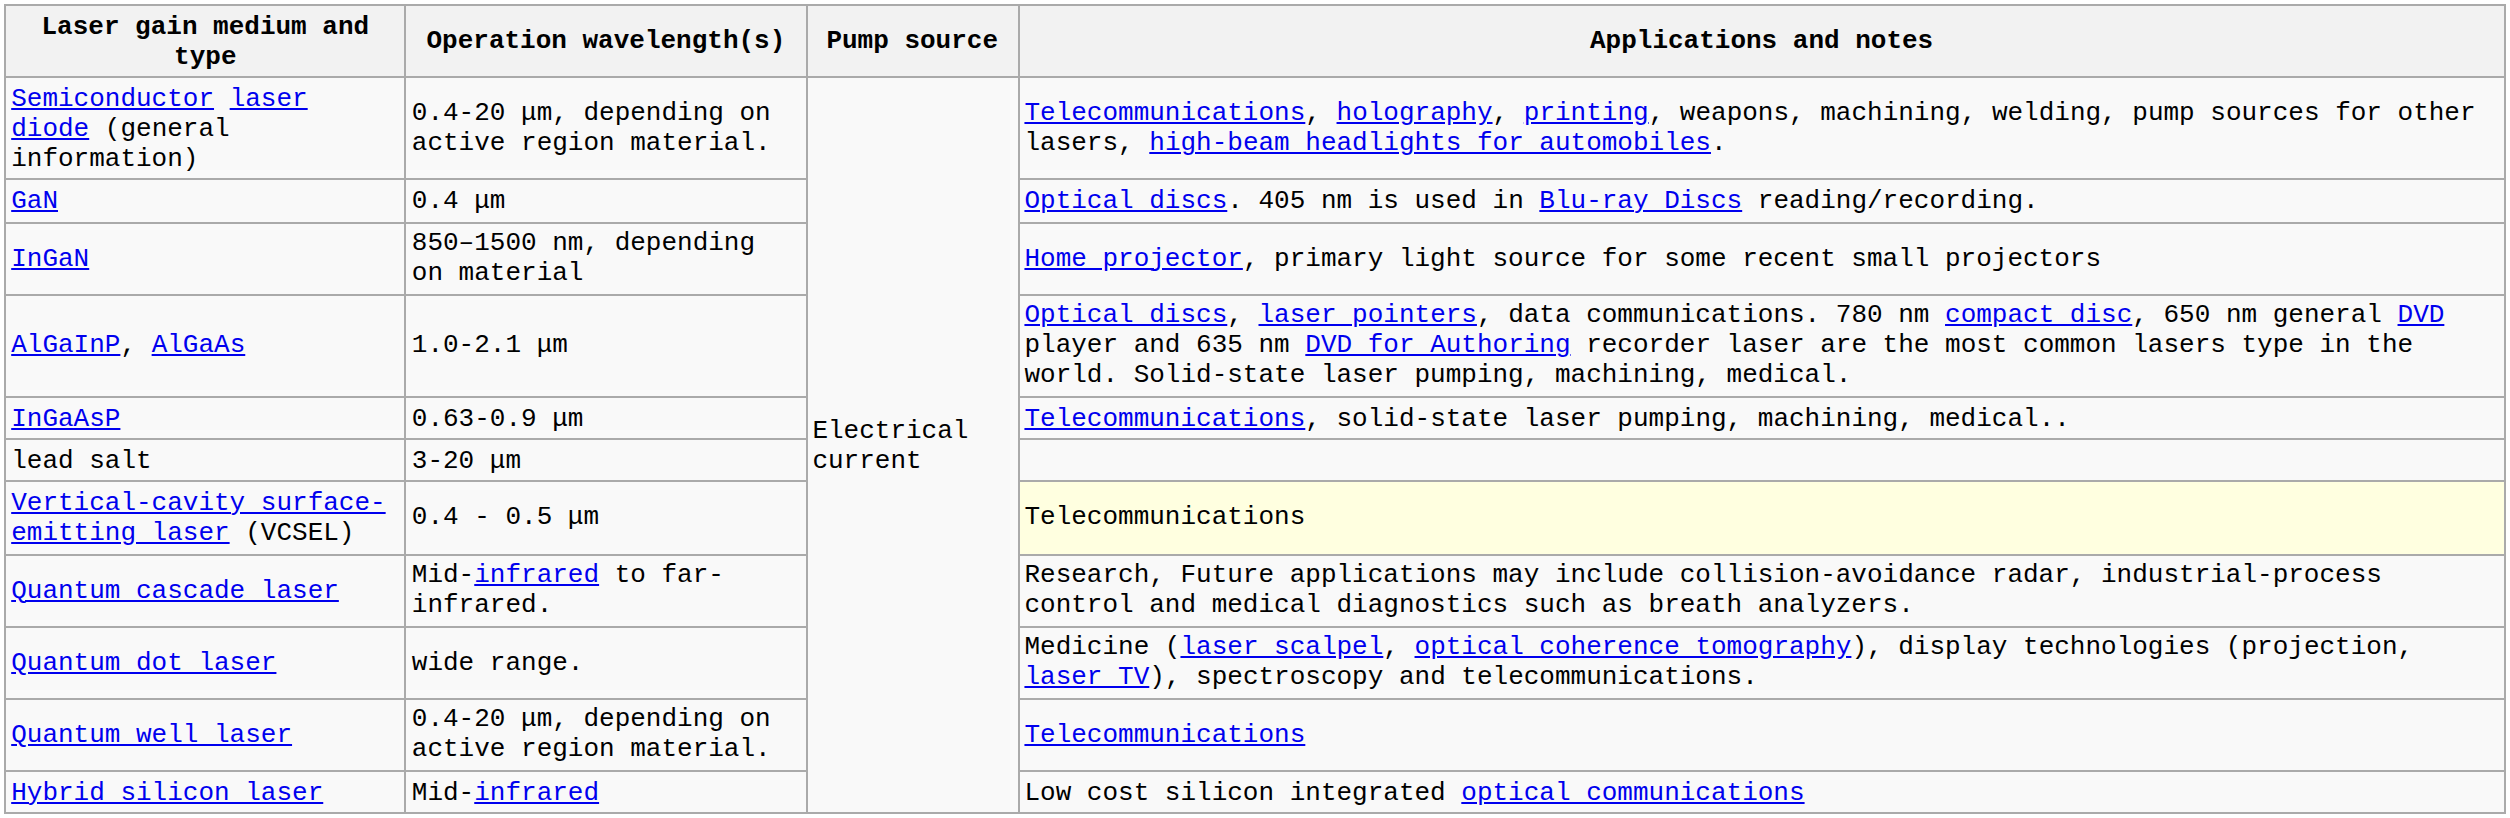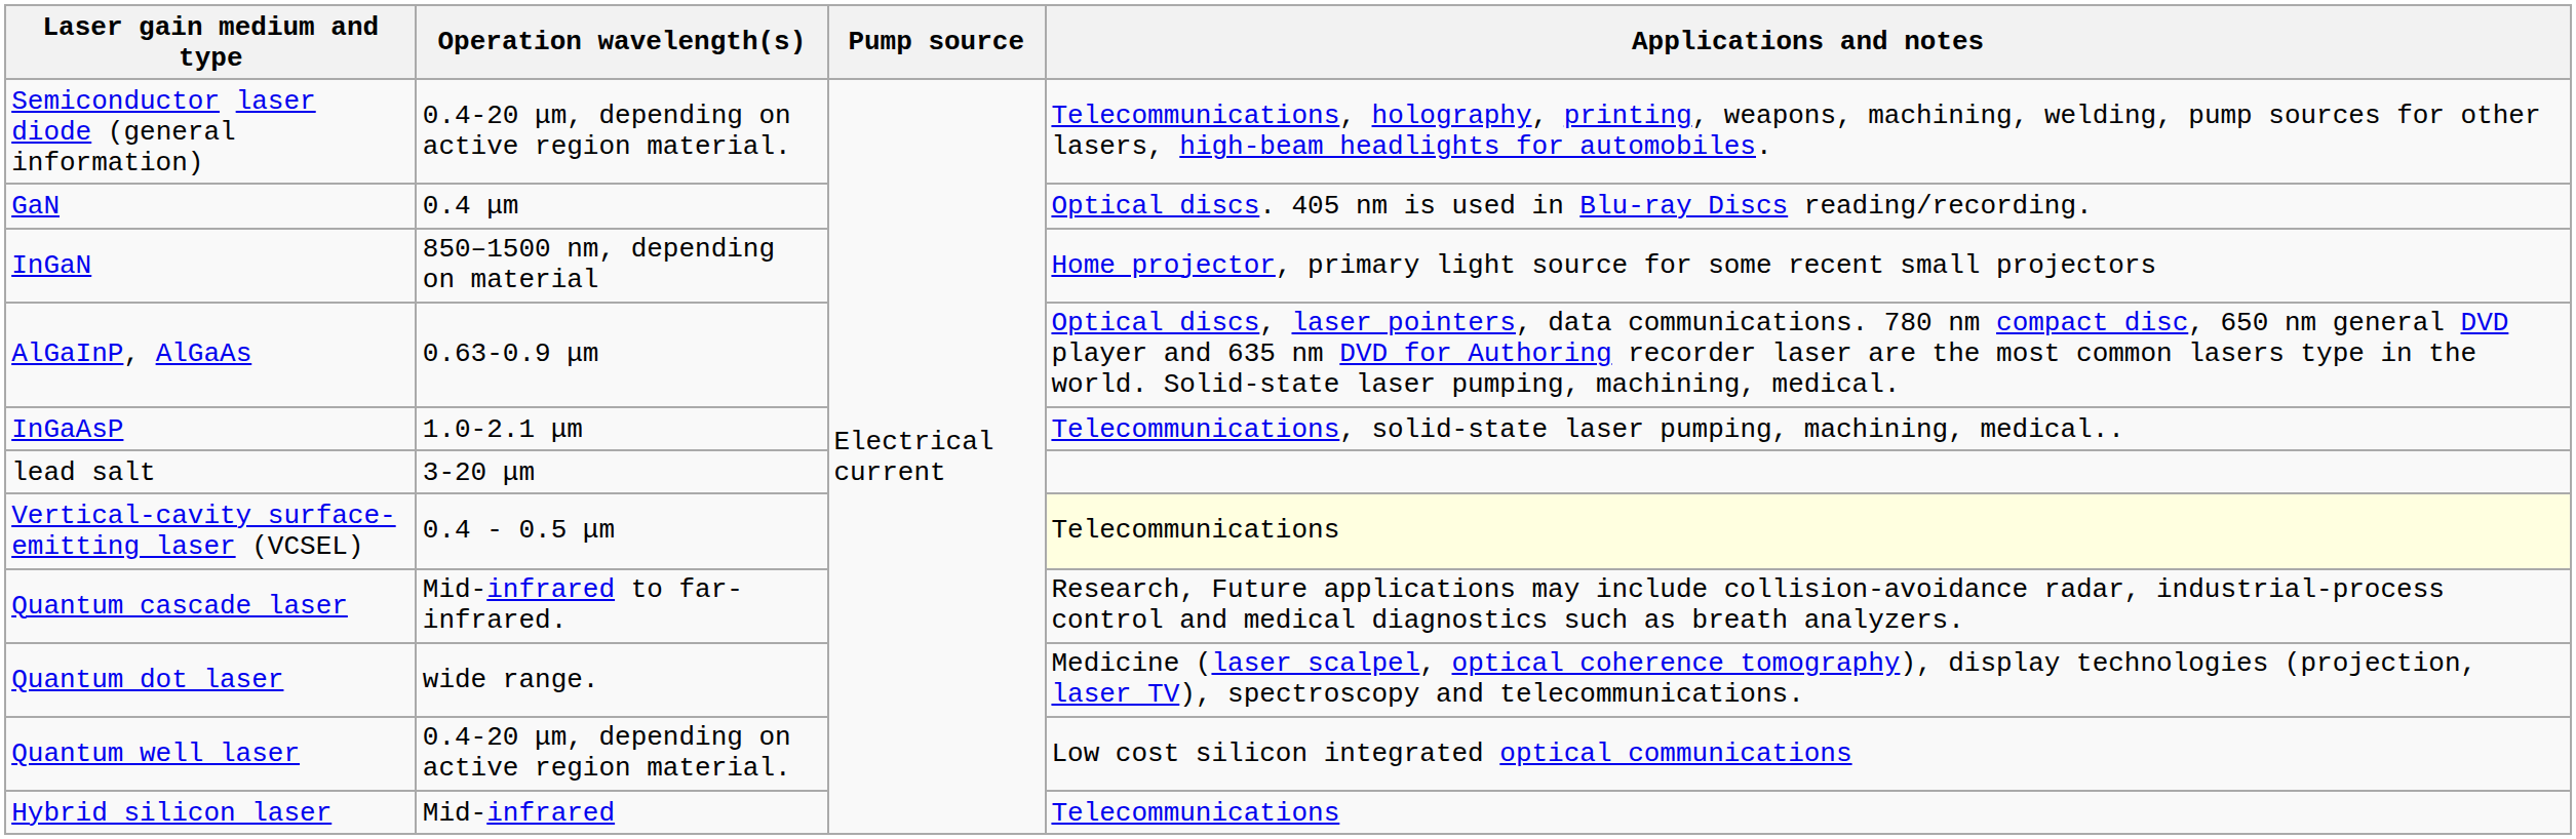 <table class="wikitable sortable">
 <tr>
 <th>Laser gain medium and type</th>
 <th class="unsortable">Operation wavelength(s)</th>
 <th class="unsortable">Pump source</th>
 <th class="unsortable">Applications and notes</th>
 </tr>
 <tr>
 <td><a href='#'>Semiconductor</a> <a href='#'>laser diode</a> (general information)</td>
 <td>0.4-20 μm, depending on active region material.</td>
 <td rowspan="11">Electrical current</td>
 <td><a href='#'>Telecommunications</a>, <a href='#'>holography</a>, <a href='#'>printing</a>, weapons, machining, welding, pump sources for other lasers, <a href='#'>high-beam headlights for automobiles</a>.</td>
 </tr>
 <tr>
 <td><a href='#'>GaN</a></td>
 <td>0.4 μm</td>
 <td><a href='#'>Optical discs</a>. 405 nm is used in <a href='#'>Blu-ray Discs</a> reading/recording.</td>
 </tr>
 <tr>
 <td><a href='#'>InGaN</a></td>
 <td>850–1500 nm, depending on material</td>
 <td><a href='#'>Home projector</a>, primary light source for some recent small projectors</td>
 </tr>
 <tr>
 <td><a href='#'>AlGaInP</a>, <a href='#'>AlGaAs</a></td>
-<td>1.0-2.1 μm</td>
+<td>0.63-0.9 μm</td>
 <td><a href='#'>Optical discs</a>, <a href='#'>laser pointers</a>, data communications. 780 nm <a href='#'>compact disc</a>, 650 nm general <a href='#'>DVD</a> player and 635 nm <a href='#'>DVD for Authoring</a> recorder laser are the most common lasers type in the world. Solid-state laser pumping, machining, medical.</td>
 </tr>
 <tr>
 <td><a href='#'>InGaAsP</a></td>
-<td>0.63-0.9 μm</td>
+<td>1.0-2.1 μm</td>
 <td><a href='#'>Telecommunications</a>, solid-state laser pumping, machining, medical..</td>
 </tr>
 <tr>
 <td>lead salt</td>
 <td>3-20 μm</td>
 <td></td>
 </tr>
 <tr>
 <td><a href='#'>Vertical-cavity surface-emitting laser</a> (VCSEL)</td>
 <td>0.4 - 0.5 μm</td>
 <td style="background: lightyellow;">Telecommunications</td>
 </tr>
 <tr>
 <td><a href='#'>Quantum cascade laser</a></td>
 <td>Mid-<a href='#'>infrared</a> to far-infrared.</td>
 <td>Research, Future applications may include collision-avoidance radar, industrial-process control and medical diagnostics such as breath analyzers.</td>
 </tr>
 <tr>
 <td><a href='#'>Quantum dot laser</a></td>
 <td>wide range.</td>
 <td>Medicine (<a href='#'>laser scalpel</a>, <a href='#'>optical coherence tomography</a>), display technologies (projection, <a href='#'>laser TV</a>), spectroscopy and telecommunications.</td>
 </tr>
 <tr>
 <td><a href='#'>Quantum well laser</a></td>
 <td>0.4-20 μm, depending on active region material.</td>
-<td><a href='#'>Telecommunications</a></td>
+<td>Low cost silicon integrated <a href='#'>optical communications</a></td>
 </tr>
 <tr>
 <td><a href='#'>Hybrid silicon laser</a></td>
 <td>Mid-<a href='#'>infrared</a></td>
-<td>Low cost silicon integrated <a href='#'>optical communications</a></td>
+<td><a href='#'>Telecommunications</a></td>
 </tr>
 <tr>
 </tr>
 </table>
